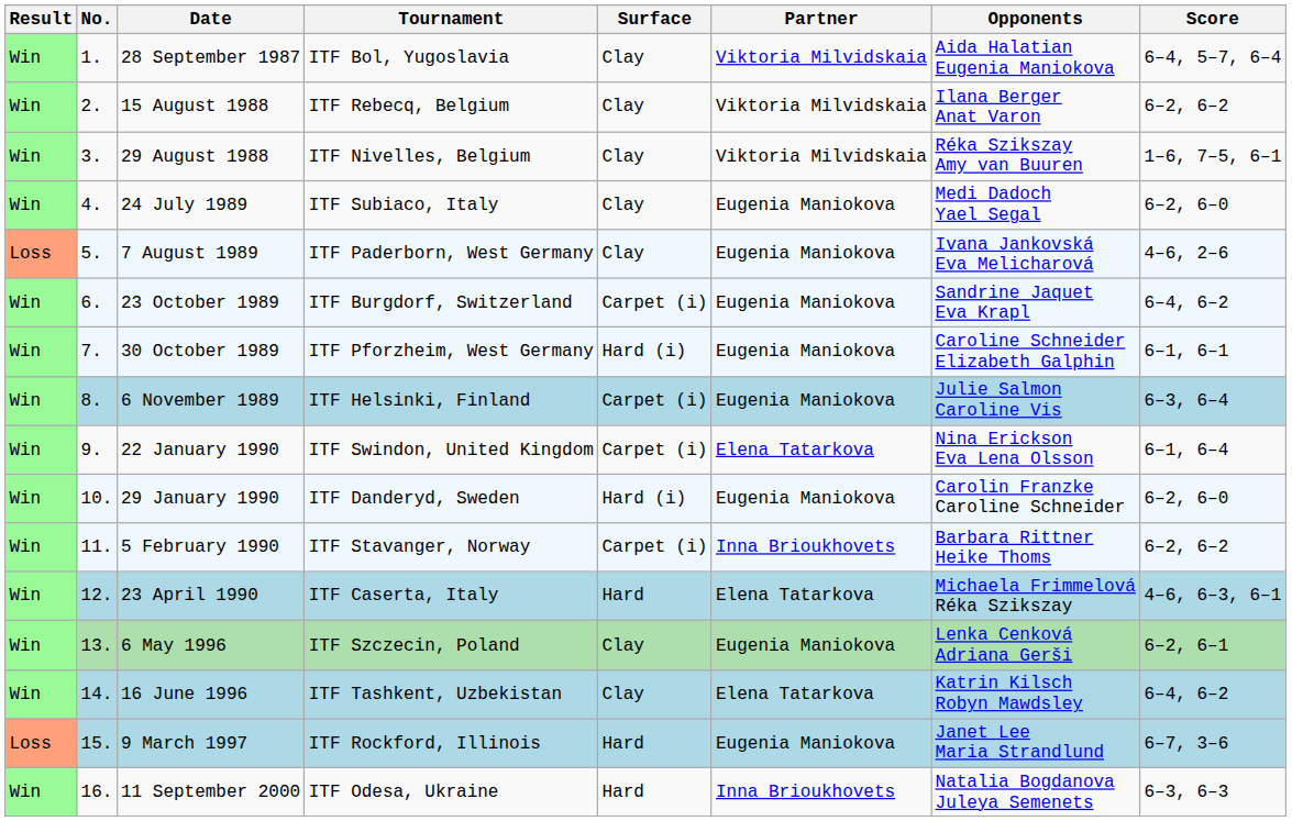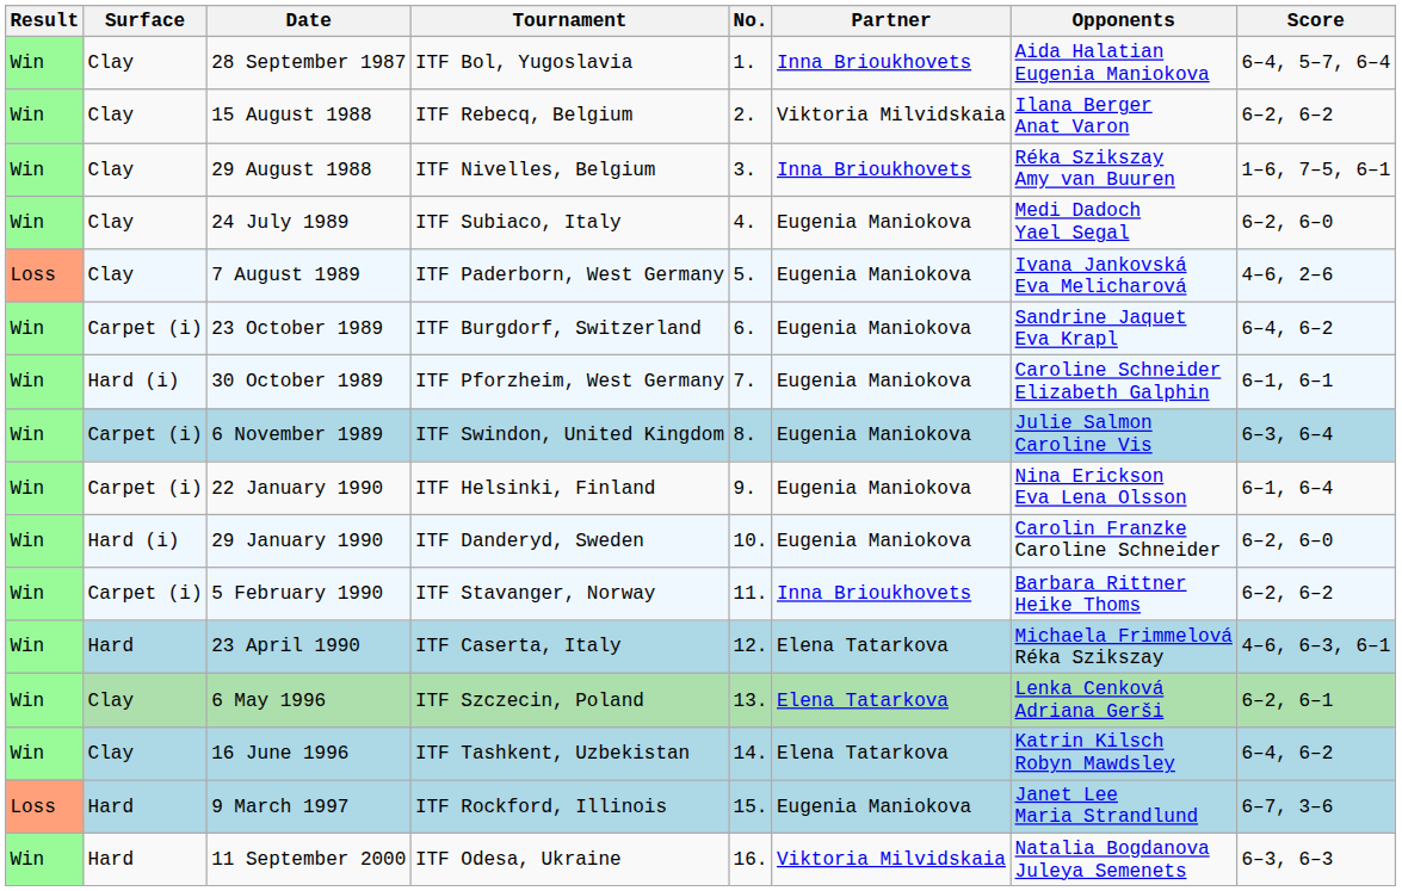 <table class="sortable wikitable">
 <tr>
 <th>Result</th>
-<th>No.</th>
+<th>Surface</th>
 <th>Date</th>
 <th>Tournament</th>
-<th>Surface</th>
+<th>No.</th>
 <th>Partner</th>
 <th>Opponents</th>
 <th class="unsortable">Score</th>
 </tr>
 <tr>
 <td style="background:#98fb98;">Win</td>
-<td>1.</td>
+<td>Clay</td>
 <td>28 September 1987</td>
 <td>ITF Bol, Yugoslavia</td>
-<td>Clay</td>
-<td> <a href='#'>Viktoria Milvidskaia</a></td>
+<td>1.</td>
+<td> <a href='#'>Inna Brioukhovets</a></td>
 <td> <a href='#'>Aida Halatian</a> <br>  <a href='#'>Eugenia Maniokova</a></td>
 <td>6–4, 5–7, 6–4</td>
 </tr>
 <tr>
 <td style="background:#98fb98;">Win</td>
-<td>2.</td>
+<td>Clay</td>
 <td>15 August 1988</td>
 <td>ITF Rebecq, Belgium</td>
-<td>Clay</td>
+<td>2.</td>
 <td> Viktoria Milvidskaia</td>
 <td> <a href='#'>Ilana Berger</a> <br>  <a href='#'>Anat Varon</a></td>
 <td>6–2, 6–2</td>
 </tr>
 <tr>
 <td style="background:#98fb98;">Win</td>
-<td>3.</td>
+<td>Clay</td>
 <td>29 August 1988</td>
 <td>ITF Nivelles, Belgium</td>
-<td>Clay</td>
-<td> Viktoria Milvidskaia</td>
+<td>3.</td>
+<td> <a href='#'>Inna Brioukhovets</a></td>
 <td> <a href='#'>Réka Szikszay</a> <br>  <a href='#'>Amy van Buuren</a></td>
 <td>1–6, 7–5, 6–1</td>
 </tr>
 <tr>
 <td style="background:#98fb98;">Win</td>
-<td>4.</td>
+<td>Clay</td>
 <td>24 July 1989</td>
 <td>ITF Subiaco, Italy</td>
-<td>Clay</td>
+<td>4.</td>
 <td> Eugenia Maniokova</td>
 <td> <a href='#'>Medi Dadoch</a> <br>  <a href='#'>Yael Segal</a></td>
 <td>6–2, 6–0</td>
 </tr>
 <tr style="background:#f0f8ff;">
 <td bgcolor="FFA07A">Loss</td>
-<td>5.</td>
+<td>Clay</td>
 <td>7 August 1989</td>
 <td>ITF Paderborn, West Germany</td>
-<td>Clay</td>
+<td>5.</td>
 <td> Eugenia Maniokova</td>
 <td> <a href='#'>Ivana Jankovská</a> <br>  <a href='#'>Eva Melicharová</a></td>
 <td>4–6, 2–6</td>
 </tr>
 <tr style="background:#f0f8ff;">
 <td style="background:#98fb98;">Win</td>
-<td>6.</td>
+<td>Carpet (i)</td>
 <td>23 October 1989</td>
 <td>ITF Burgdorf, Switzerland</td>
-<td>Carpet (i)</td>
+<td>6.</td>
 <td> Eugenia Maniokova</td>
 <td> <a href='#'>Sandrine Jaquet</a> <br>  <a href='#'>Eva Krapl</a></td>
 <td>6–4, 6–2</td>
 </tr>
 <tr style="background:#f0f8ff;">
 <td style="background:#98fb98;">Win</td>
-<td>7.</td>
+<td>Hard (i)</td>
 <td>30 October 1989</td>
 <td>ITF Pforzheim, West Germany</td>
-<td>Hard (i)</td>
+<td>7.</td>
 <td> Eugenia Maniokova</td>
 <td> <a href='#'>Caroline Schneider</a> <br>  <a href='#'>Elizabeth Galphin</a></td>
 <td>6–1, 6–1</td>
 </tr>
 <tr bgcolor="lightblue">
 <td style="background:#98fb98;">Win</td>
+<td>Carpet (i)</td>
+<td>6 November 1989</td>
+<td>ITF Swindon, United Kingdom</td>
 <td>8.</td>
-<td>6 November 1989</td>
-<td>ITF Helsinki, Finland</td>
-<td>Carpet (i)</td>
 <td> Eugenia Maniokova</td>
 <td> <a href='#'>Julie Salmon</a> <br>  <a href='#'>Caroline Vis</a></td>
 <td>6–3, 6–4</td>
 </tr>
 <tr>
 <td style="background:#98fb98;">Win</td>
+<td>Carpet (i)</td>
+<td>22 January 1990</td>
+<td>ITF Helsinki, Finland</td>
 <td>9.</td>
-<td>22 January 1990</td>
-<td>ITF Swindon, United Kingdom</td>
-<td>Carpet (i)</td>
-<td> <a href='#'>Elena Tatarkova</a></td>
+<td> Eugenia Maniokova</td>
 <td> <a href='#'>Nina Erickson</a> <br>  <a href='#'>Eva Lena Olsson</a></td>
 <td>6–1, 6–4</td>
 </tr>
 <tr style="background:#f0f8ff;">
 <td style="background:#98fb98;">Win</td>
-<td>10.</td>
+<td>Hard (i)</td>
 <td>29 January 1990</td>
 <td>ITF Danderyd, Sweden</td>
-<td>Hard (i)</td>
+<td>10.</td>
 <td> Eugenia Maniokova</td>
 <td> <a href='#'>Carolin Franzke</a> <br>  Caroline Schneider</td>
 <td>6–2, 6–0</td>
 </tr>
 <tr style="background:#f0f8ff;">
 <td style="background:#98fb98;">Win</td>
-<td>11.</td>
+<td>Carpet (i)</td>
 <td>5 February 1990</td>
 <td>ITF Stavanger, Norway</td>
-<td>Carpet (i)</td>
+<td>11.</td>
 <td> <a href='#'>Inna Brioukhovets</a></td>
 <td> <a href='#'>Barbara Rittner</a> <br>  <a href='#'>Heike Thoms</a></td>
 <td>6–2, 6–2</td>
 </tr>
 <tr style="background:lightblue;">
 <td style="background:#98fb98;">Win</td>
-<td>12.</td>
+<td>Hard</td>
 <td>23 April 1990</td>
 <td>ITF Caserta, Italy</td>
-<td>Hard</td>
+<td>12.</td>
 <td> Elena Tatarkova</td>
 <td> <a href='#'>Michaela Frimmelová</a> <br>  Réka Szikszay</td>
 <td>4–6, 6–3, 6–1</td>
 </tr>
 <tr style="background:#addfad;">
 <td style="background:#98fb98;">Win</td>
-<td>13.</td>
+<td>Clay</td>
 <td>6 May 1996</td>
 <td>ITF Szczecin, Poland</td>
-<td>Clay</td>
-<td> Eugenia Maniokova</td>
+<td>13.</td>
+<td> <a href='#'>Elena Tatarkova</a></td>
 <td> <a href='#'>Lenka Cenková</a> <br>  <a href='#'>Adriana Gerši</a></td>
 <td>6–2, 6–1</td>
 </tr>
 <tr style="background:lightblue;">
 <td style="background:#98fb98;">Win</td>
-<td>14.</td>
+<td>Clay</td>
 <td>16 June 1996</td>
 <td>ITF Tashkent, Uzbekistan</td>
-<td>Clay</td>
+<td>14.</td>
 <td> Elena Tatarkova</td>
 <td> <a href='#'>Katrin Kilsch</a> <br>  <a href='#'>Robyn Mawdsley</a></td>
 <td>6–4, 6–2</td>
 </tr>
 <tr style="background:lightblue;">
 <td bgcolor="FFA07A">Loss</td>
-<td>15.</td>
+<td>Hard</td>
 <td>9 March 1997</td>
 <td>ITF Rockford, Illinois</td>
-<td>Hard</td>
+<td>15.</td>
 <td> Eugenia Maniokova</td>
 <td> <a href='#'>Janet Lee</a> <br>  <a href='#'>Maria Strandlund</a></td>
 <td>6–7, 3–6</td>
 </tr>
 <tr>
 <td style="background:#98fb98;">Win</td>
-<td>16.</td>
+<td>Hard</td>
 <td>11 September 2000</td>
 <td>ITF Odesa, Ukraine</td>
-<td>Hard</td>
-<td> <a href='#'>Inna Brioukhovets</a></td>
+<td>16.</td>
+<td> <a href='#'>Viktoria Milvidskaia</a></td>
 <td> <a href='#'>Natalia Bogdanova</a> <br>  <a href='#'>Juleya Semenets</a></td>
 <td>6–3, 6–3</td>
 </tr>
 </table>
